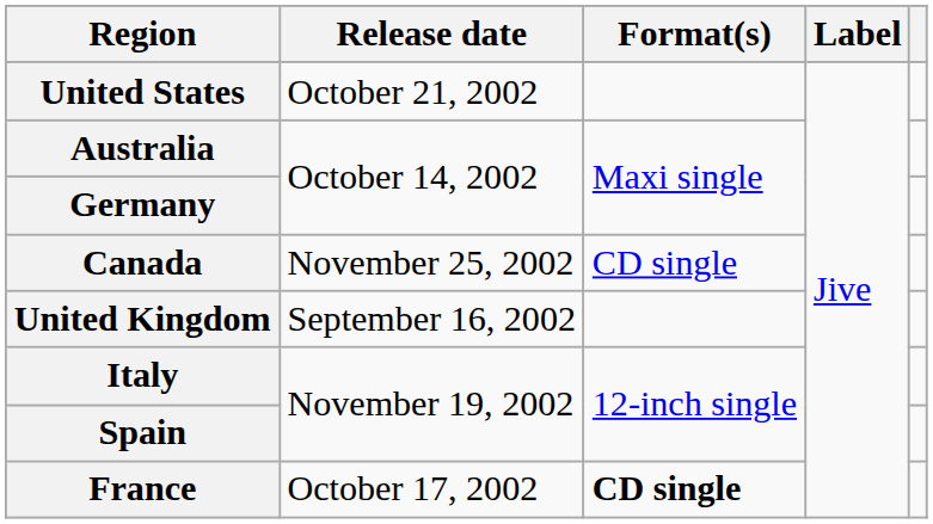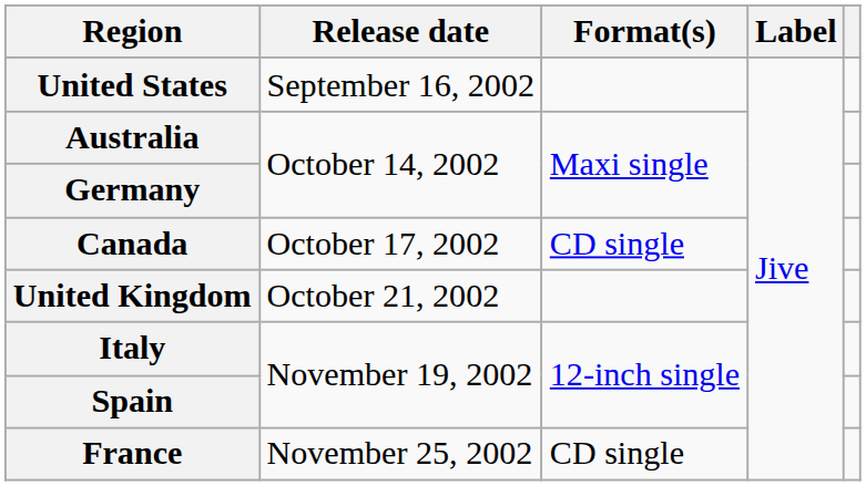 <table class="wikitable plainrowheaders">
 <tr>
 <th scope="col">Region</th>
 <th scope="col">Release date</th>
 <th scope="col">Format(s)</th>
 <th scope="col">Label</th>
 <th scope="col"></th>
 </tr>
 <tr>
 <th scope="row">United States</th>
-<td>October 21, 2002</td>
+<td>September 16, 2002</td>
 <td></td>
 <td rowspan="8"><a href='#'>Jive</a></td>
 <td></td>
 </tr>
 <tr>
 <th scope="row">Australia</th>
 <td rowspan="2">October 14, 2002</td>
 <td rowspan="2"><a href='#'>Maxi single</a></td>
 <td></td>
 </tr>
 <tr>
 <th scope="row">Germany</th>
 <td></td>
 </tr>
 <tr>
 <th scope="row">Canada</th>
-<td>November 25, 2002</td>
+<td>October 17, 2002</td>
 <td><a href='#'>CD single</a></td>
 <td></td>
 </tr>
 <tr>
 <th scope="row">United Kingdom</th>
-<td>September 16, 2002</td>
+<td>October 21, 2002</td>
 <td></td>
 <td></td>
 </tr>
 <tr>
 <th scope="row">Italy</th>
 <td rowspan="2">November 19, 2002</td>
 <td rowspan="2"><a href='#'>12-inch single</a></td>
 <td></td>
 </tr>
 <tr>
 <th scope="row">Spain</th>
 <td></td>
 </tr>
 <tr>
 <th scope="row">France</th>
-<td>October 17, 2002</td>
-<td><strong>CD single</strong></td>
+<td>November 25, 2002</td>
+<td>CD single</td>
 <td></td>
 </tr>
 </table>
